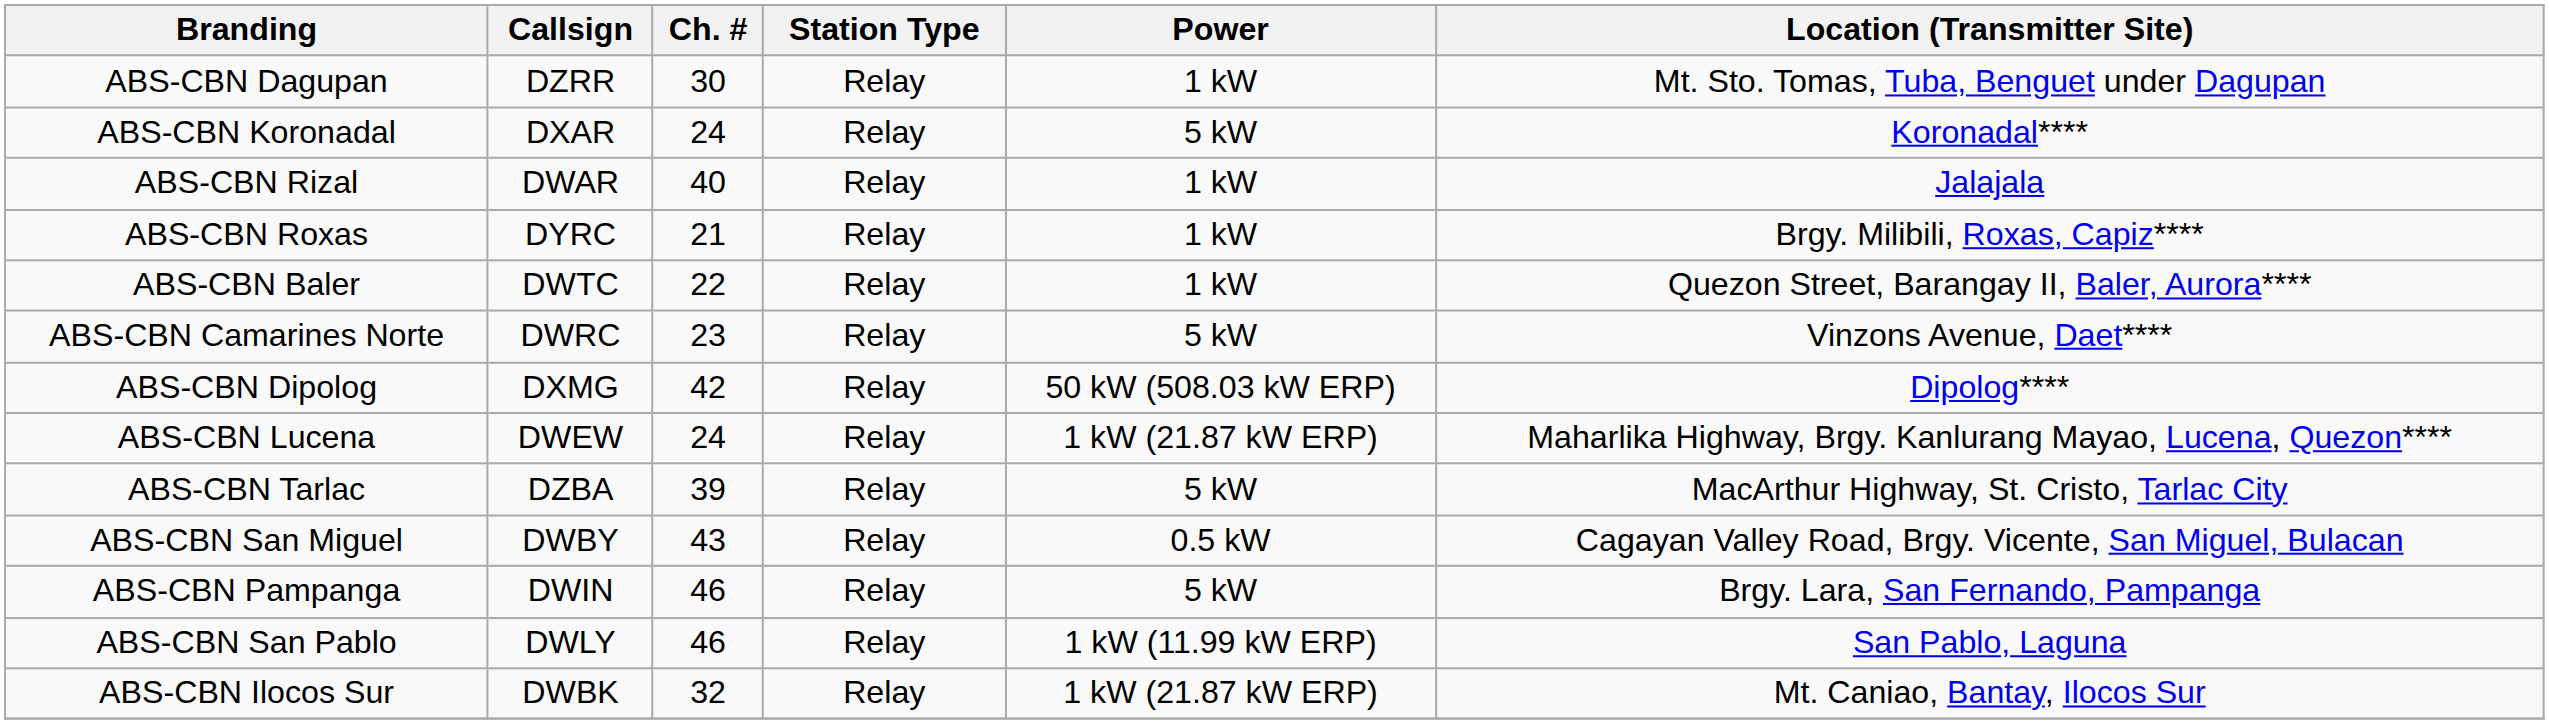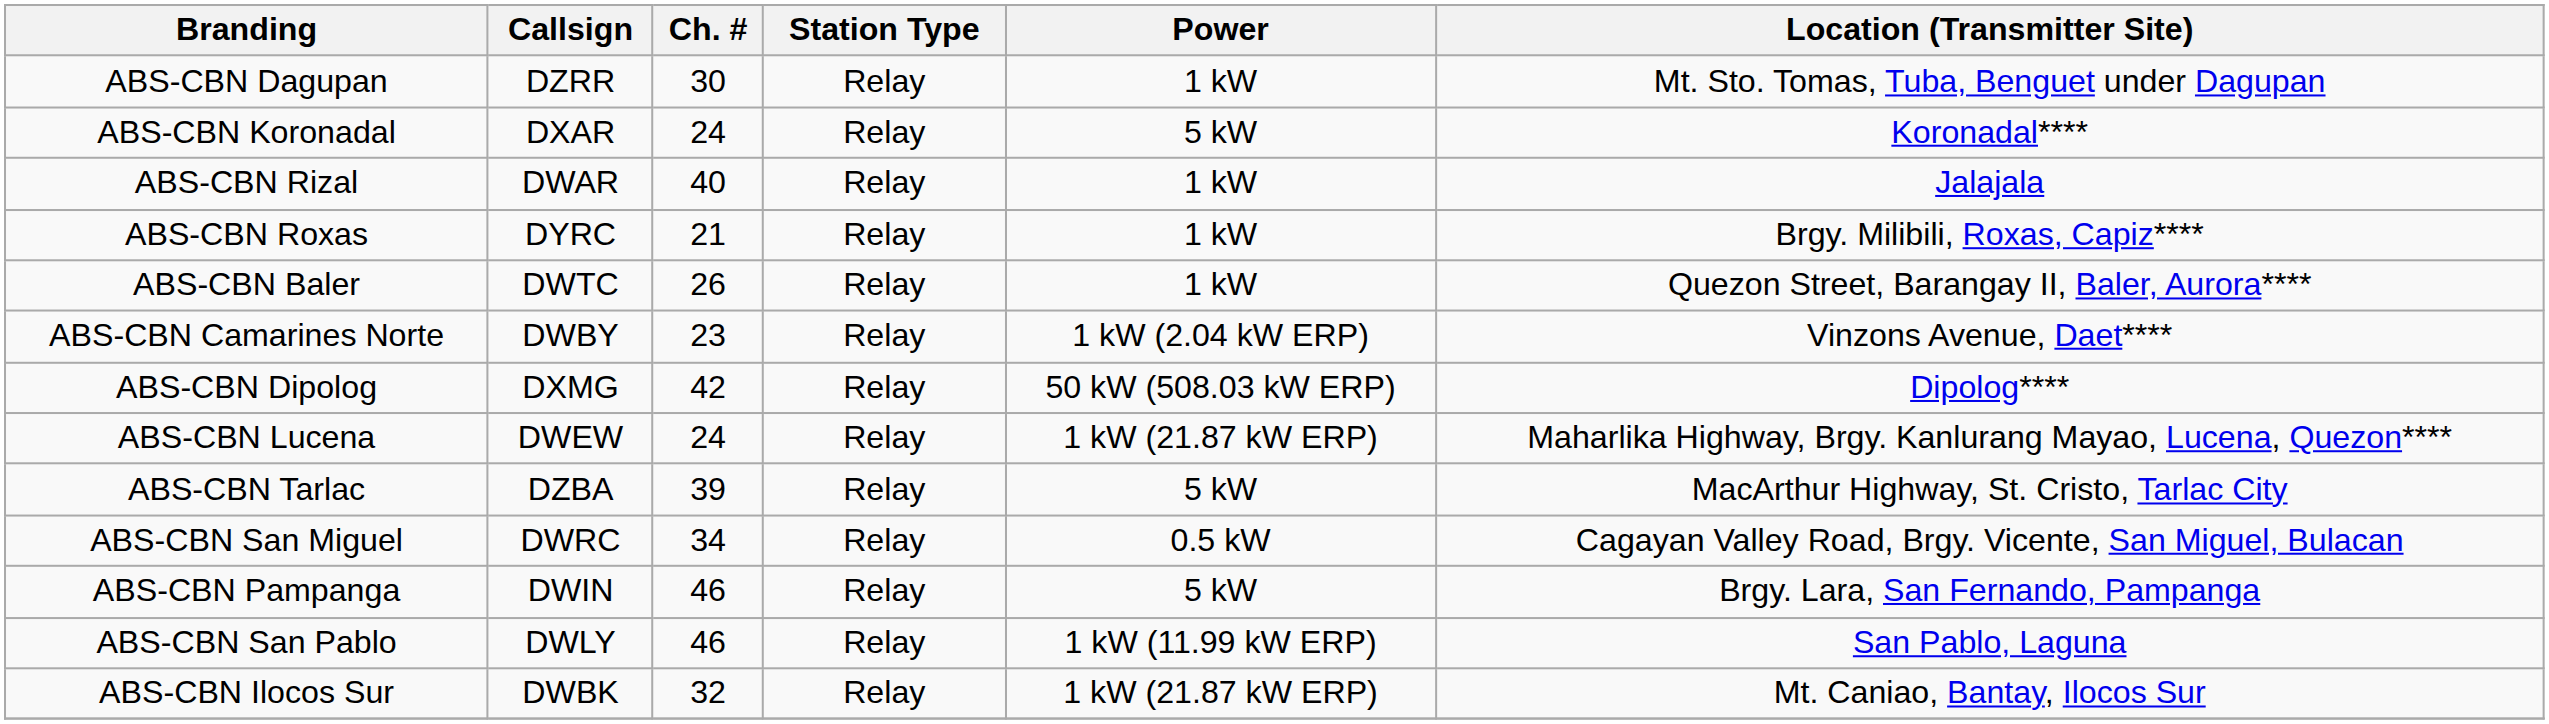 <table class="wikitable unsortable" style="width:100%; text-align:center;">
 <tr>
 <th>Branding</th>
 <th>Callsign</th>
 <th>Ch. #</th>
 <th>Station Type</th>
 <th>Power</th>
 <th>Location (Transmitter Site)</th>
 </tr>
 <tr>
 <td>ABS-CBN Dagupan</td>
 <td>DZRR</td>
 <td>30</td>
 <td>Relay</td>
 <td>1 kW</td>
 <td>Mt. Sto. Tomas, <a href='#'>Tuba, Benguet</a> under <a href='#'>Dagupan</a></td>
 </tr>
 <tr>
 <td>ABS-CBN Koronadal</td>
 <td>DXAR</td>
 <td>24</td>
 <td>Relay</td>
 <td>5 kW</td>
 <td><a href='#'>Koronadal</a>****</td>
 </tr>
 <tr>
 <td>ABS-CBN Rizal</td>
 <td>DWAR</td>
 <td>40</td>
 <td>Relay</td>
 <td>1 kW</td>
 <td><a href='#'>Jalajala</a></td>
 </tr>
 <tr>
 <td>ABS-CBN Roxas</td>
 <td>DYRC</td>
 <td>21</td>
 <td>Relay</td>
 <td>1 kW</td>
 <td>Brgy. Milibili, <a href='#'>Roxas, Capiz</a>****</td>
 </tr>
 <tr>
 <td>ABS-CBN Baler</td>
 <td>DWTC</td>
-<td>22</td>
+<td>26</td>
 <td>Relay</td>
 <td>1 kW</td>
 <td>Quezon Street, Barangay II, <a href='#'>Baler, Aurora</a>****</td>
 </tr>
 <tr>
 <td>ABS-CBN Camarines Norte</td>
-<td>DWRC</td>
+<td>DWBY</td>
 <td>23</td>
 <td>Relay</td>
-<td>5 kW</td>
+<td>1 kW (2.04 kW ERP)</td>
 <td>Vinzons Avenue, <a href='#'>Daet</a>****</td>
 </tr>
 <tr>
 <td>ABS-CBN Dipolog</td>
 <td>DXMG</td>
 <td>42</td>
 <td>Relay</td>
 <td>50 kW (508.03 kW ERP)</td>
 <td><a href='#'>Dipolog</a>****</td>
 </tr>
 <tr>
 <td>ABS-CBN Lucena</td>
 <td>DWEW</td>
 <td>24</td>
 <td>Relay</td>
 <td>1 kW (21.87 kW ERP)</td>
 <td>Maharlika Highway, Brgy. Kanlurang Mayao, <a href='#'>Lucena</a>, <a href='#'>Quezon</a>****</td>
 </tr>
 <tr>
 <td>ABS-CBN Tarlac</td>
 <td>DZBA</td>
 <td>39</td>
 <td>Relay</td>
 <td>5 kW</td>
 <td>MacArthur Highway, St. Cristo, <a href='#'>Tarlac City</a></td>
 </tr>
 <tr>
 <td>ABS-CBN San Miguel</td>
-<td>DWBY</td>
-<td>43</td>
+<td>DWRC</td>
+<td>34</td>
 <td>Relay</td>
 <td>0.5 kW</td>
 <td>Cagayan Valley Road, Brgy. Vicente, <a href='#'>San Miguel, Bulacan</a></td>
 </tr>
 <tr>
 <td>ABS-CBN Pampanga</td>
 <td>DWIN</td>
 <td>46</td>
 <td>Relay</td>
 <td>5 kW</td>
 <td>Brgy. Lara, <a href='#'>San Fernando, Pampanga</a></td>
 </tr>
 <tr>
 <td>ABS-CBN San Pablo</td>
 <td>DWLY</td>
 <td>46</td>
 <td>Relay</td>
 <td>1 kW (11.99 kW ERP)</td>
 <td><a href='#'>San Pablo, Laguna</a></td>
 </tr>
 <tr>
 <td>ABS-CBN Ilocos Sur</td>
 <td>DWBK</td>
 <td>32</td>
 <td>Relay</td>
 <td>1 kW (21.87 kW ERP)</td>
 <td>Mt. Caniao, <a href='#'>Bantay</a>, <a href='#'>Ilocos Sur</a></td>
 </tr>
 <tr>
 </tr>
 </table>
